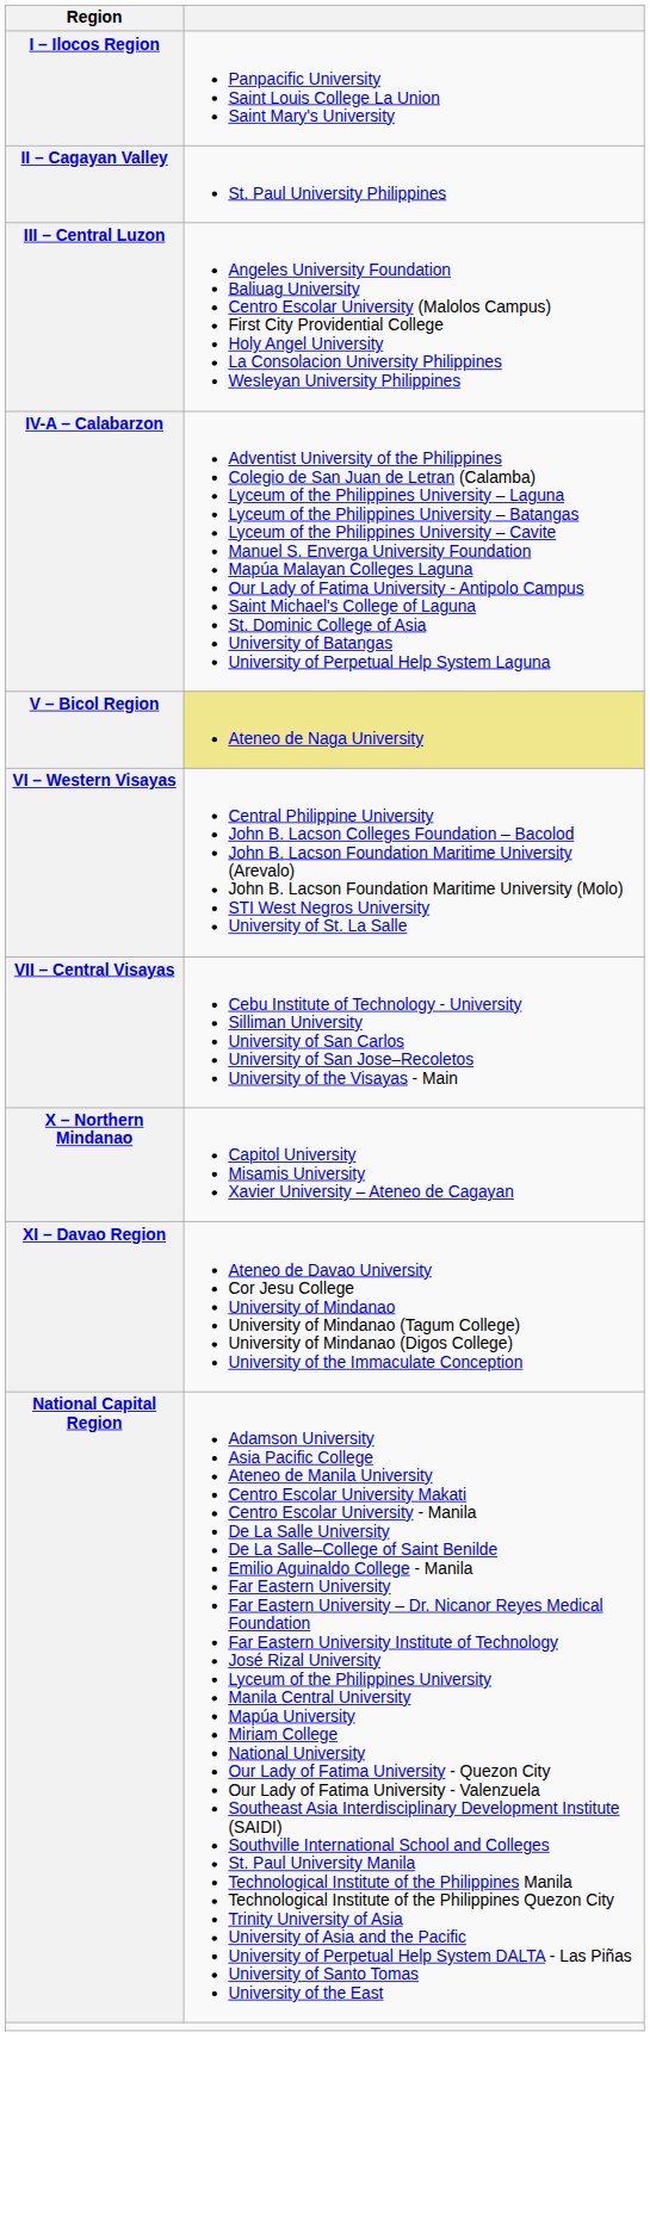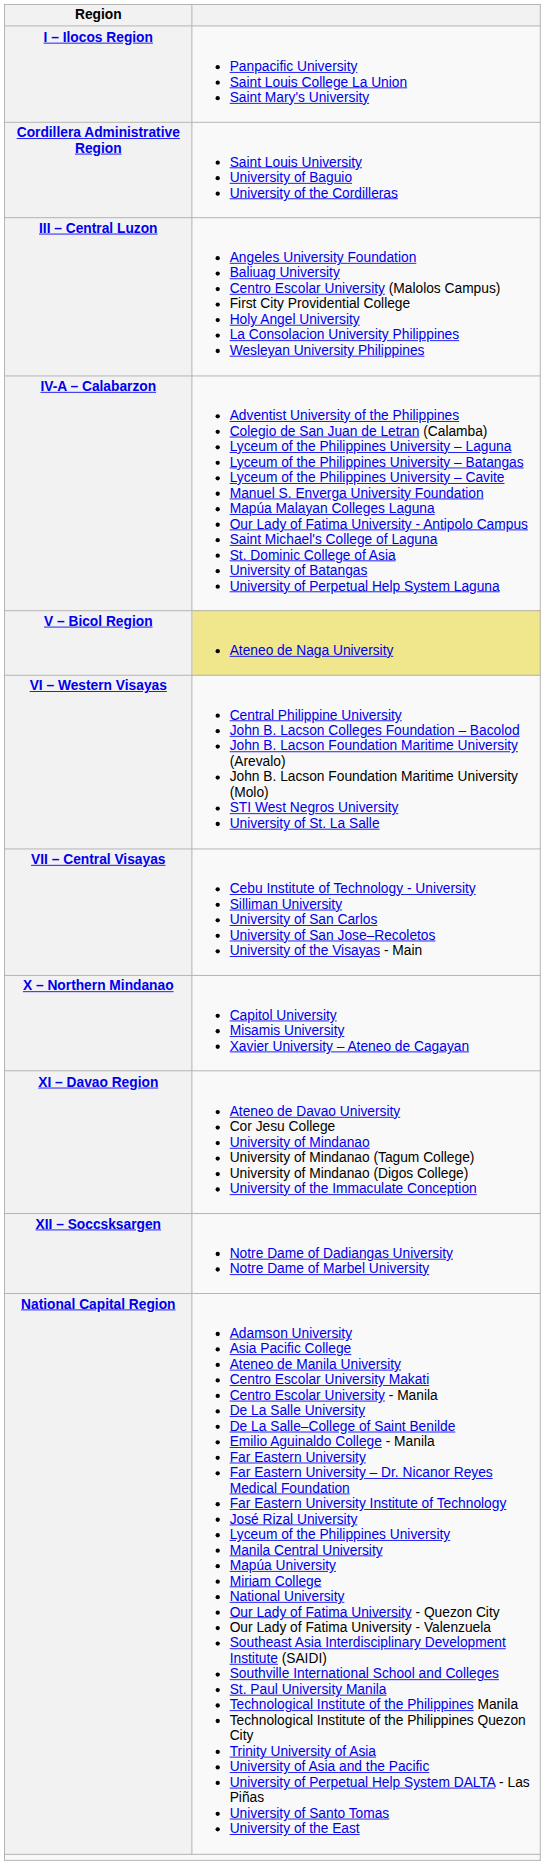 <table class="wikitable plainrowheaders collapsible" style="margin: 1em auto;">
 <tr>
 <th scope="col">Region</th>
 <th scope="col"></th>
 </tr>
 <tr style="vertical-align:top;">
 <th scope="row"><a href='#'>I – Ilocos Region</a></th>
 <td><br><ul><li><a href='#'>Panpacific University</a></li><li><a href='#'>Saint Louis College La Union</a></li><li><a href='#'>Saint Mary's University</a></li></ul></td>
 </tr>
 <tr style="vertical-align:top;">
-<th scope="row"><a href='#'>II – Cagayan Valley</a></th>
-<td><br><ul><li><a href='#'>St. Paul University Philippines</a></li></ul></td>
+<th scope="row"><a href='#'>Cordillera Administrative Region</a></th>
+<td><br><ul><li><a href='#'>Saint Louis University</a></li><li><a href='#'>University of Baguio</a></li><li><a href='#'>University of the Cordilleras</a></li></ul></td>
 </tr>
 <tr style="vertical-align:top;">
 <th scope="row"><a href='#'>III – Central Luzon</a></th>
 <td><br><ul><li><a href='#'>Angeles University Foundation</a></li><li><a href='#'>Baliuag University</a></li><li><a href='#'>Centro Escolar University</a> (Malolos Campus)</li><li>First City Providential College</li><li><a href='#'>Holy Angel University</a></li><li><a href='#'>La Consolacion University Philippines</a></li><li><a href='#'>Wesleyan University Philippines</a></li></ul></td>
 </tr>
 <tr style="vertical-align:top;">
 <th scope="row"><a href='#'>IV-A – Calabarzon</a></th>
 <td><br><ul><li><a href='#'>Adventist University of the Philippines</a></li><li><a href='#'>Colegio de San Juan de Letran</a> (Calamba)</li><li><a href='#'>Lyceum of the Philippines University – Laguna</a></li><li><a href='#'>Lyceum of the Philippines University – Batangas</a></li><li><a href='#'>Lyceum of the Philippines University – Cavite</a></li><li><a href='#'>Manuel S. Enverga University Foundation</a></li><li><a href='#'>Mapúa Malayan Colleges Laguna</a></li><li><a href='#'>Our Lady of Fatima University - Antipolo Campus</a></li><li><a href='#'>Saint Michael's College of Laguna</a></li><li><a href='#'>St. Dominic College of Asia</a></li><li><a href='#'>University of Batangas</a></li><li><a href='#'>University of Perpetual Help System Laguna</a></li></ul></td>
 </tr>
 <tr style="vertical-align:top;">
 <th scope="row"><a href='#'>V – Bicol Region</a></th>
 <td style="background: khaki;"><br><ul><li><a href='#'>Ateneo de Naga University</a></li></ul></td>
 </tr>
 <tr style="vertical-align:top;">
 <th scope="row"><a href='#'>VI – Western Visayas</a></th>
 <td><br><ul><li><a href='#'>Central Philippine University</a></li><li><a href='#'>John B. Lacson Colleges Foundation – Bacolod</a></li><li><a href='#'>John B. Lacson Foundation Maritime University</a> (Arevalo)</li><li>John B. Lacson Foundation Maritime University (Molo)</li><li><a href='#'>STI West Negros University</a></li><li><a href='#'>University of St. La Salle</a></li></ul></td>
 </tr>
 <tr style="vertical-align:top;">
 <th scope="row"><a href='#'>VII – Central Visayas</a></th>
 <td><br><ul><li><a href='#'>Cebu Institute of Technology - University</a></li><li><a href='#'>Silliman University</a></li><li><a href='#'>University of San Carlos</a></li><li><a href='#'>University of San Jose–Recoletos</a></li><li><a href='#'>University of the Visayas</a> - Main</li></ul></td>
 </tr>
 <tr style="vertical-align:top;">
 <th scope="row"><a href='#'>X – Northern Mindanao</a></th>
 <td><br><ul><li><a href='#'>Capitol University</a></li><li><a href='#'>Misamis University</a></li><li><a href='#'>Xavier University – Ateneo de Cagayan</a></li></ul></td>
 </tr>
 <tr style="vertical-align:top;">
 <th scope="row"><a href='#'>XI – Davao Region</a></th>
 <td><br><ul><li><a href='#'>Ateneo de Davao University</a></li><li>Cor Jesu College</li><li><a href='#'>University of Mindanao</a></li><li>University of Mindanao (Tagum College)</li><li>University of Mindanao (Digos College)</li><li><a href='#'>University of the Immaculate Conception</a></li></ul></td>
 </tr>
 <tr style="vertical-align:top;">
+<th scope="row"><a href='#'>XII – Soccsksargen</a></th>
+<td><br><ul><li><a href='#'>Notre Dame of Dadiangas University</a></li><li><a href='#'>Notre Dame of Marbel University</a></li></ul></td>
+</tr>
+<tr style="vertical-align:top;">
 <th scope="row"><a href='#'>National Capital Region</a></th>
 <td><br><ul><li><a href='#'>Adamson University</a></li><li><a href='#'>Asia Pacific College</a></li><li><a href='#'>Ateneo de Manila University</a></li><li><a href='#'>Centro Escolar University Makati</a></li><li><a href='#'>Centro Escolar University</a> - Manila</li><li><a href='#'>De La Salle University</a></li><li><a href='#'>De La Salle–College of Saint Benilde</a></li><li><a href='#'>Emilio Aguinaldo College</a> - Manila</li><li><a href='#'>Far Eastern University</a></li><li><a href='#'>Far Eastern University – Dr. Nicanor Reyes Medical Foundation</a></li><li><a href='#'>Far Eastern University Institute of Technology</a></li><li><a href='#'>José Rizal University</a></li><li><a href='#'>Lyceum of the Philippines University</a></li><li><a href='#'>Manila Central University</a></li><li><a href='#'>Mapúa University</a></li><li><a href='#'>Miriam College</a></li><li><a href='#'>National University</a></li><li><a href='#'>Our Lady of Fatima University</a> - Quezon City</li><li>Our Lady of Fatima University - Valenzuela</li><li><a href='#'>Southeast Asia Interdisciplinary Development Institute</a> (SAIDI)</li><li><a href='#'>Southville International School and Colleges</a></li><li><a href='#'>St. Paul University Manila</a></li><li><a href='#'>Technological Institute of the Philippines</a> Manila</li><li>Technological Institute of the Philippines Quezon City</li><li><a href='#'>Trinity University of Asia</a></li><li><a href='#'>University of Asia and the Pacific</a></li><li><a href='#'>University of Perpetual Help System DALTA</a> - Las Piñas</li><li><a href='#'>University of Santo Tomas</a></li><li><a href='#'>University of the East</a></li></ul></td>
 </tr>
 <tr class="sortbottom">
 <td colspan="2"></td>
 </tr>
 </table>
